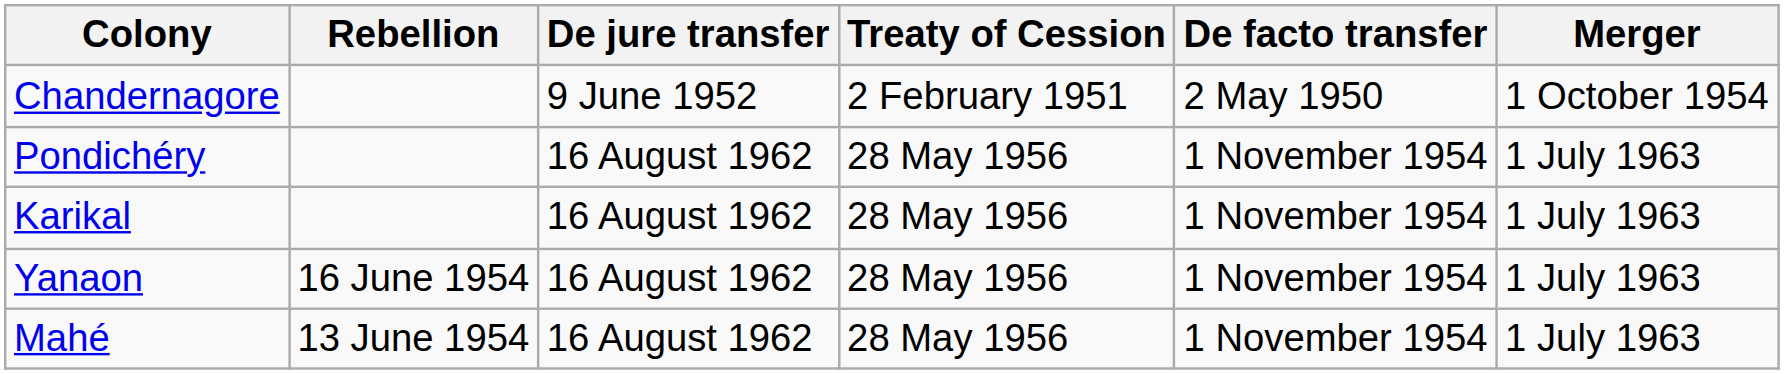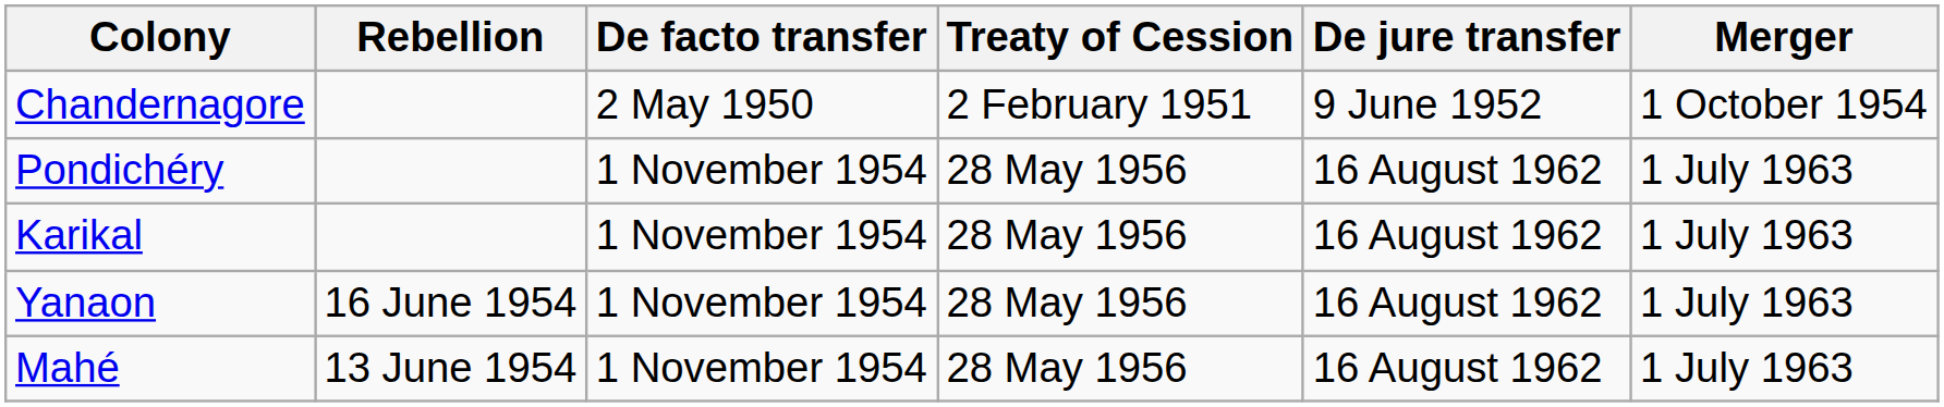 <table class="wikitable">
 <tr>
 <th>Colony</th>
 <th>Rebellion</th>
+<th>De facto transfer</th>
+<th>Treaty of Cession</th>
 <th>De jure transfer</th>
-<th>Treaty of Cession</th>
-<th>De facto transfer</th>
 <th>Merger</th>
 </tr>
 <tr>
 <td><a href='#'>Chandernagore</a></td>
 <td></td>
+<td>2 May 1950</td>
+<td>2 February 1951</td>
 <td>9 June 1952</td>
-<td>2 February 1951</td>
-<td>2 May 1950</td>
 <td>1 October 1954</td>
 </tr>
 <tr>
 <td><a href='#'>Pondichéry</a></td>
 <td></td>
+<td>1 November 1954</td>
+<td>28 May 1956</td>
 <td>16 August 1962</td>
-<td>28 May 1956</td>
-<td>1 November 1954</td>
 <td>1 July 1963</td>
 </tr>
 <tr>
 <td><a href='#'>Karikal</a></td>
 <td></td>
+<td>1 November 1954</td>
+<td>28 May 1956</td>
 <td>16 August 1962</td>
-<td>28 May 1956</td>
-<td>1 November 1954</td>
 <td>1 July 1963</td>
 </tr>
 <tr>
 <td><a href='#'>Yanaon</a></td>
 <td>16 June 1954</td>
+<td>1 November 1954</td>
+<td>28 May 1956</td>
 <td>16 August 1962</td>
-<td>28 May 1956</td>
-<td>1 November 1954</td>
 <td>1 July 1963</td>
 </tr>
 <tr>
 <td><a href='#'>Mahé</a></td>
 <td>13 June 1954</td>
+<td>1 November 1954</td>
+<td>28 May 1956</td>
 <td>16 August 1962</td>
-<td>28 May 1956</td>
-<td>1 November 1954</td>
 <td>1 July 1963</td>
 </tr>
 </table>
